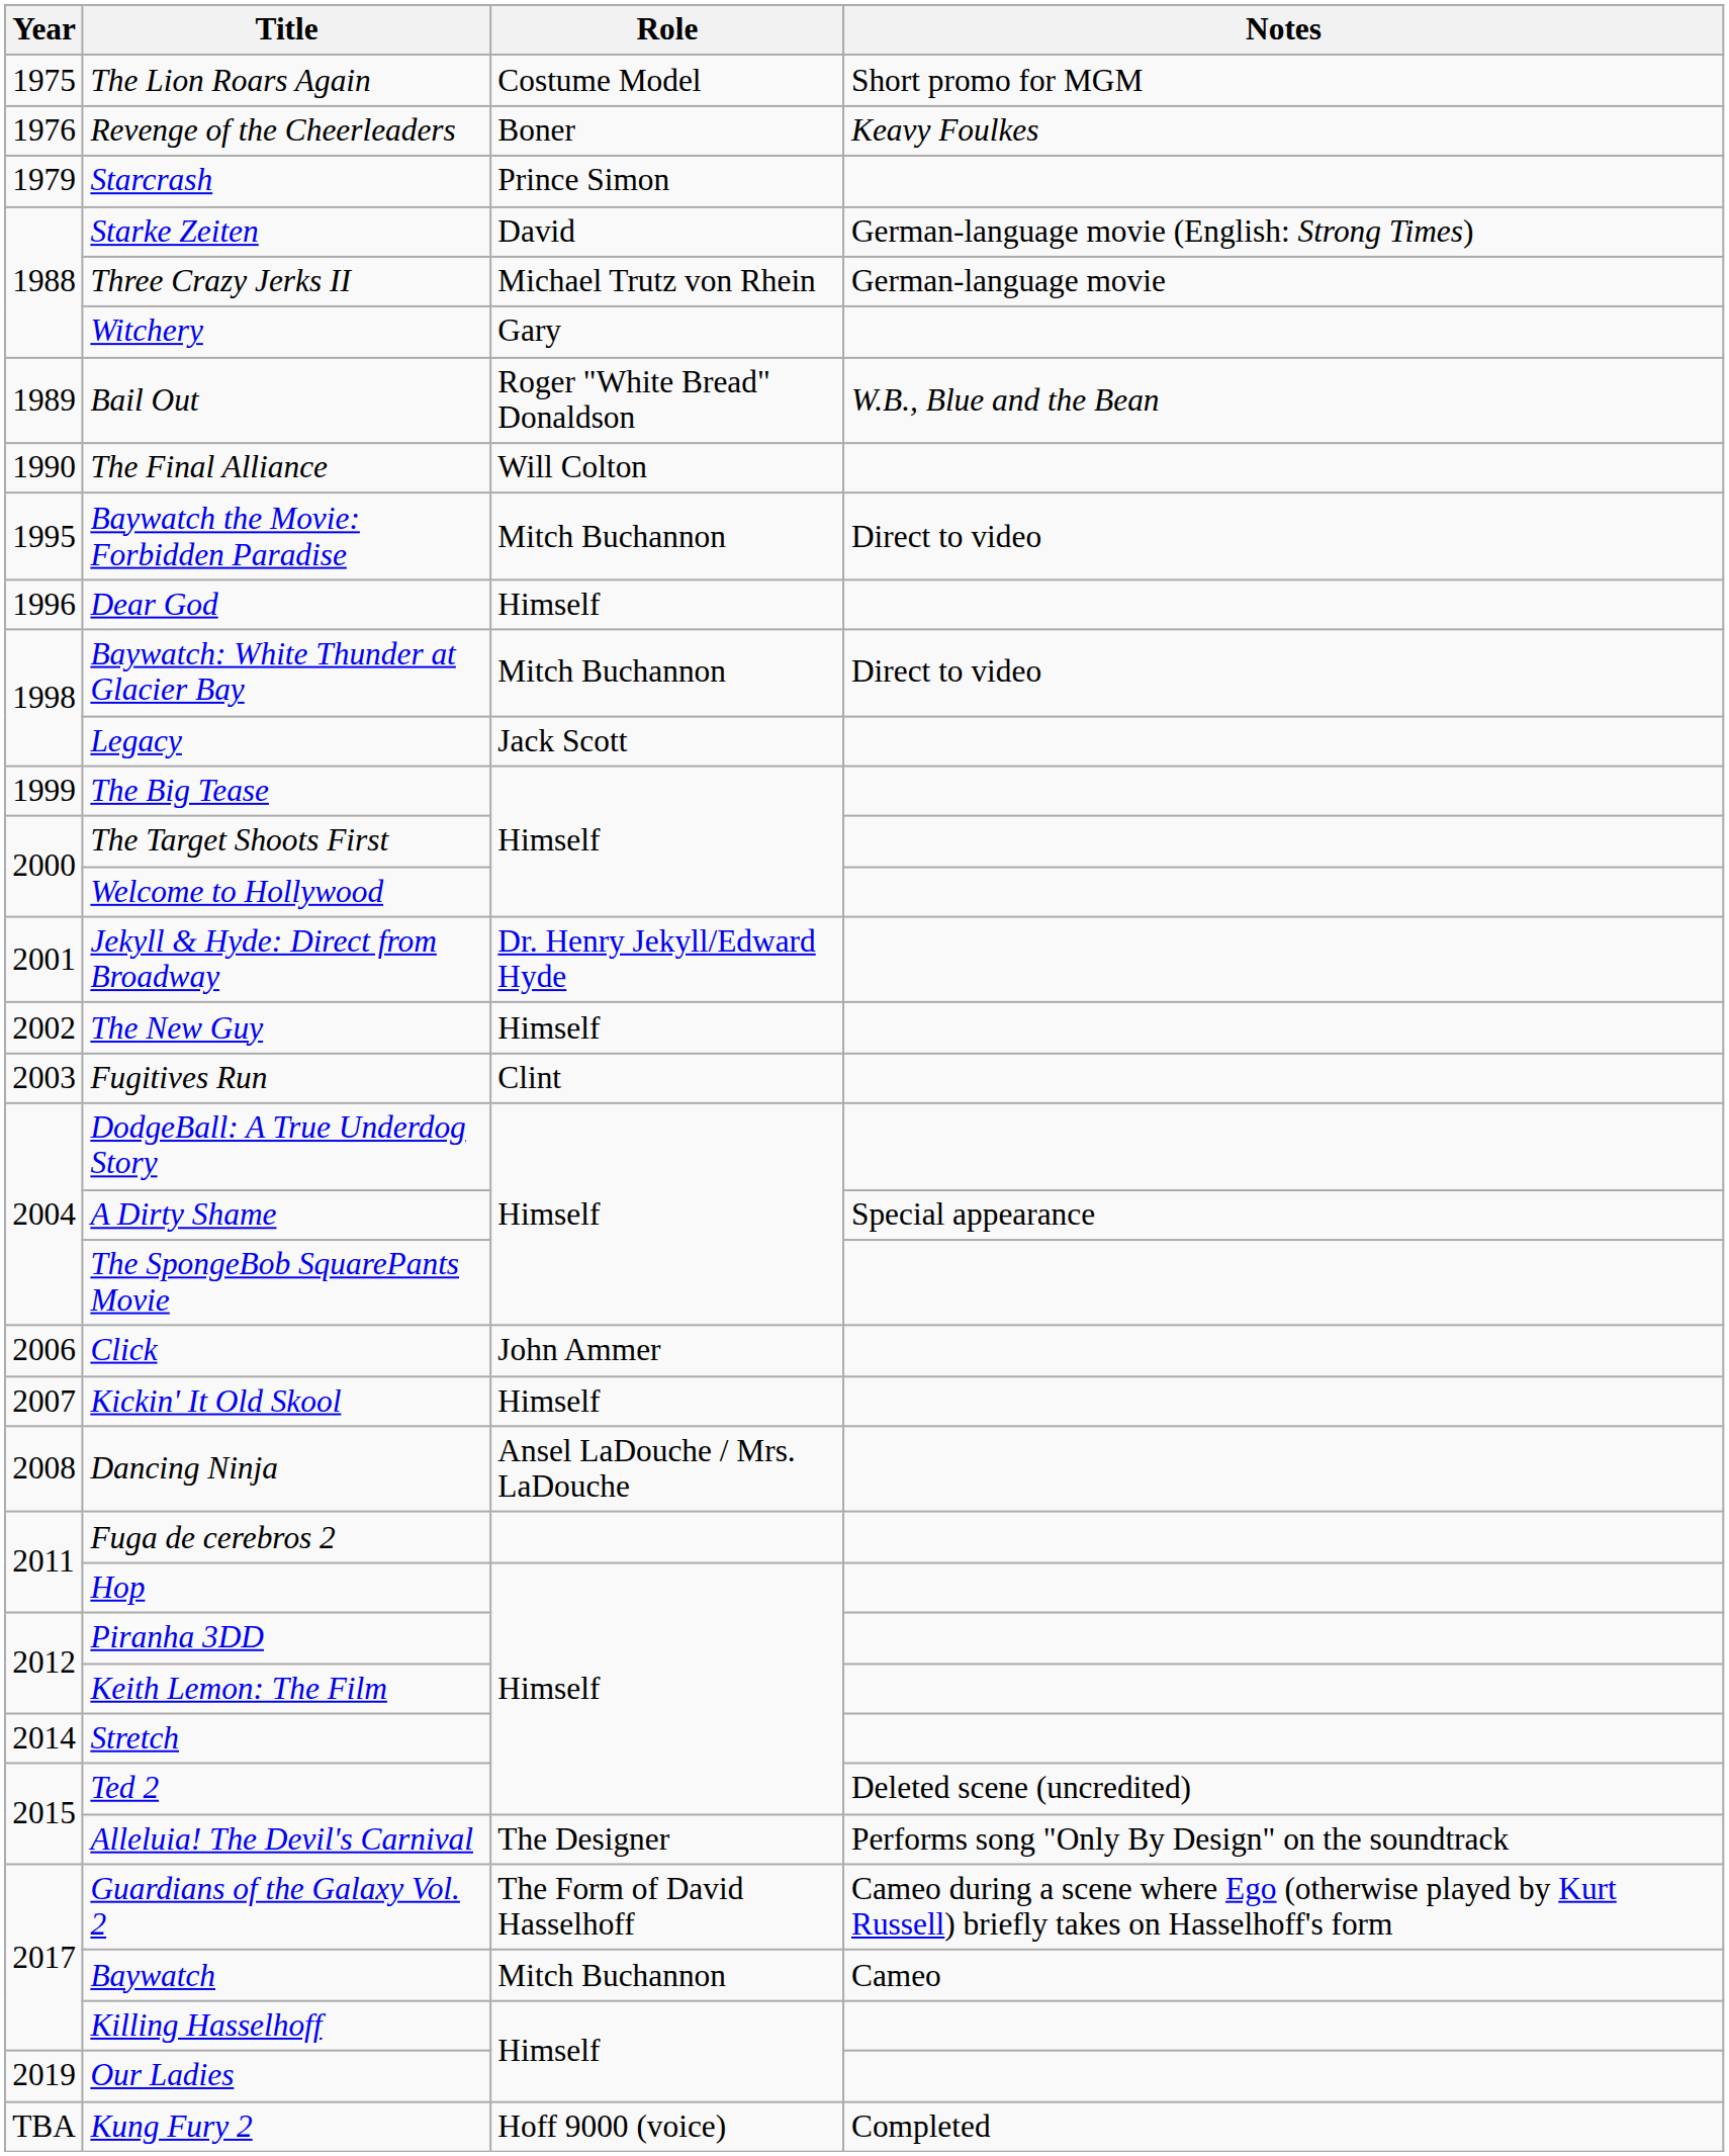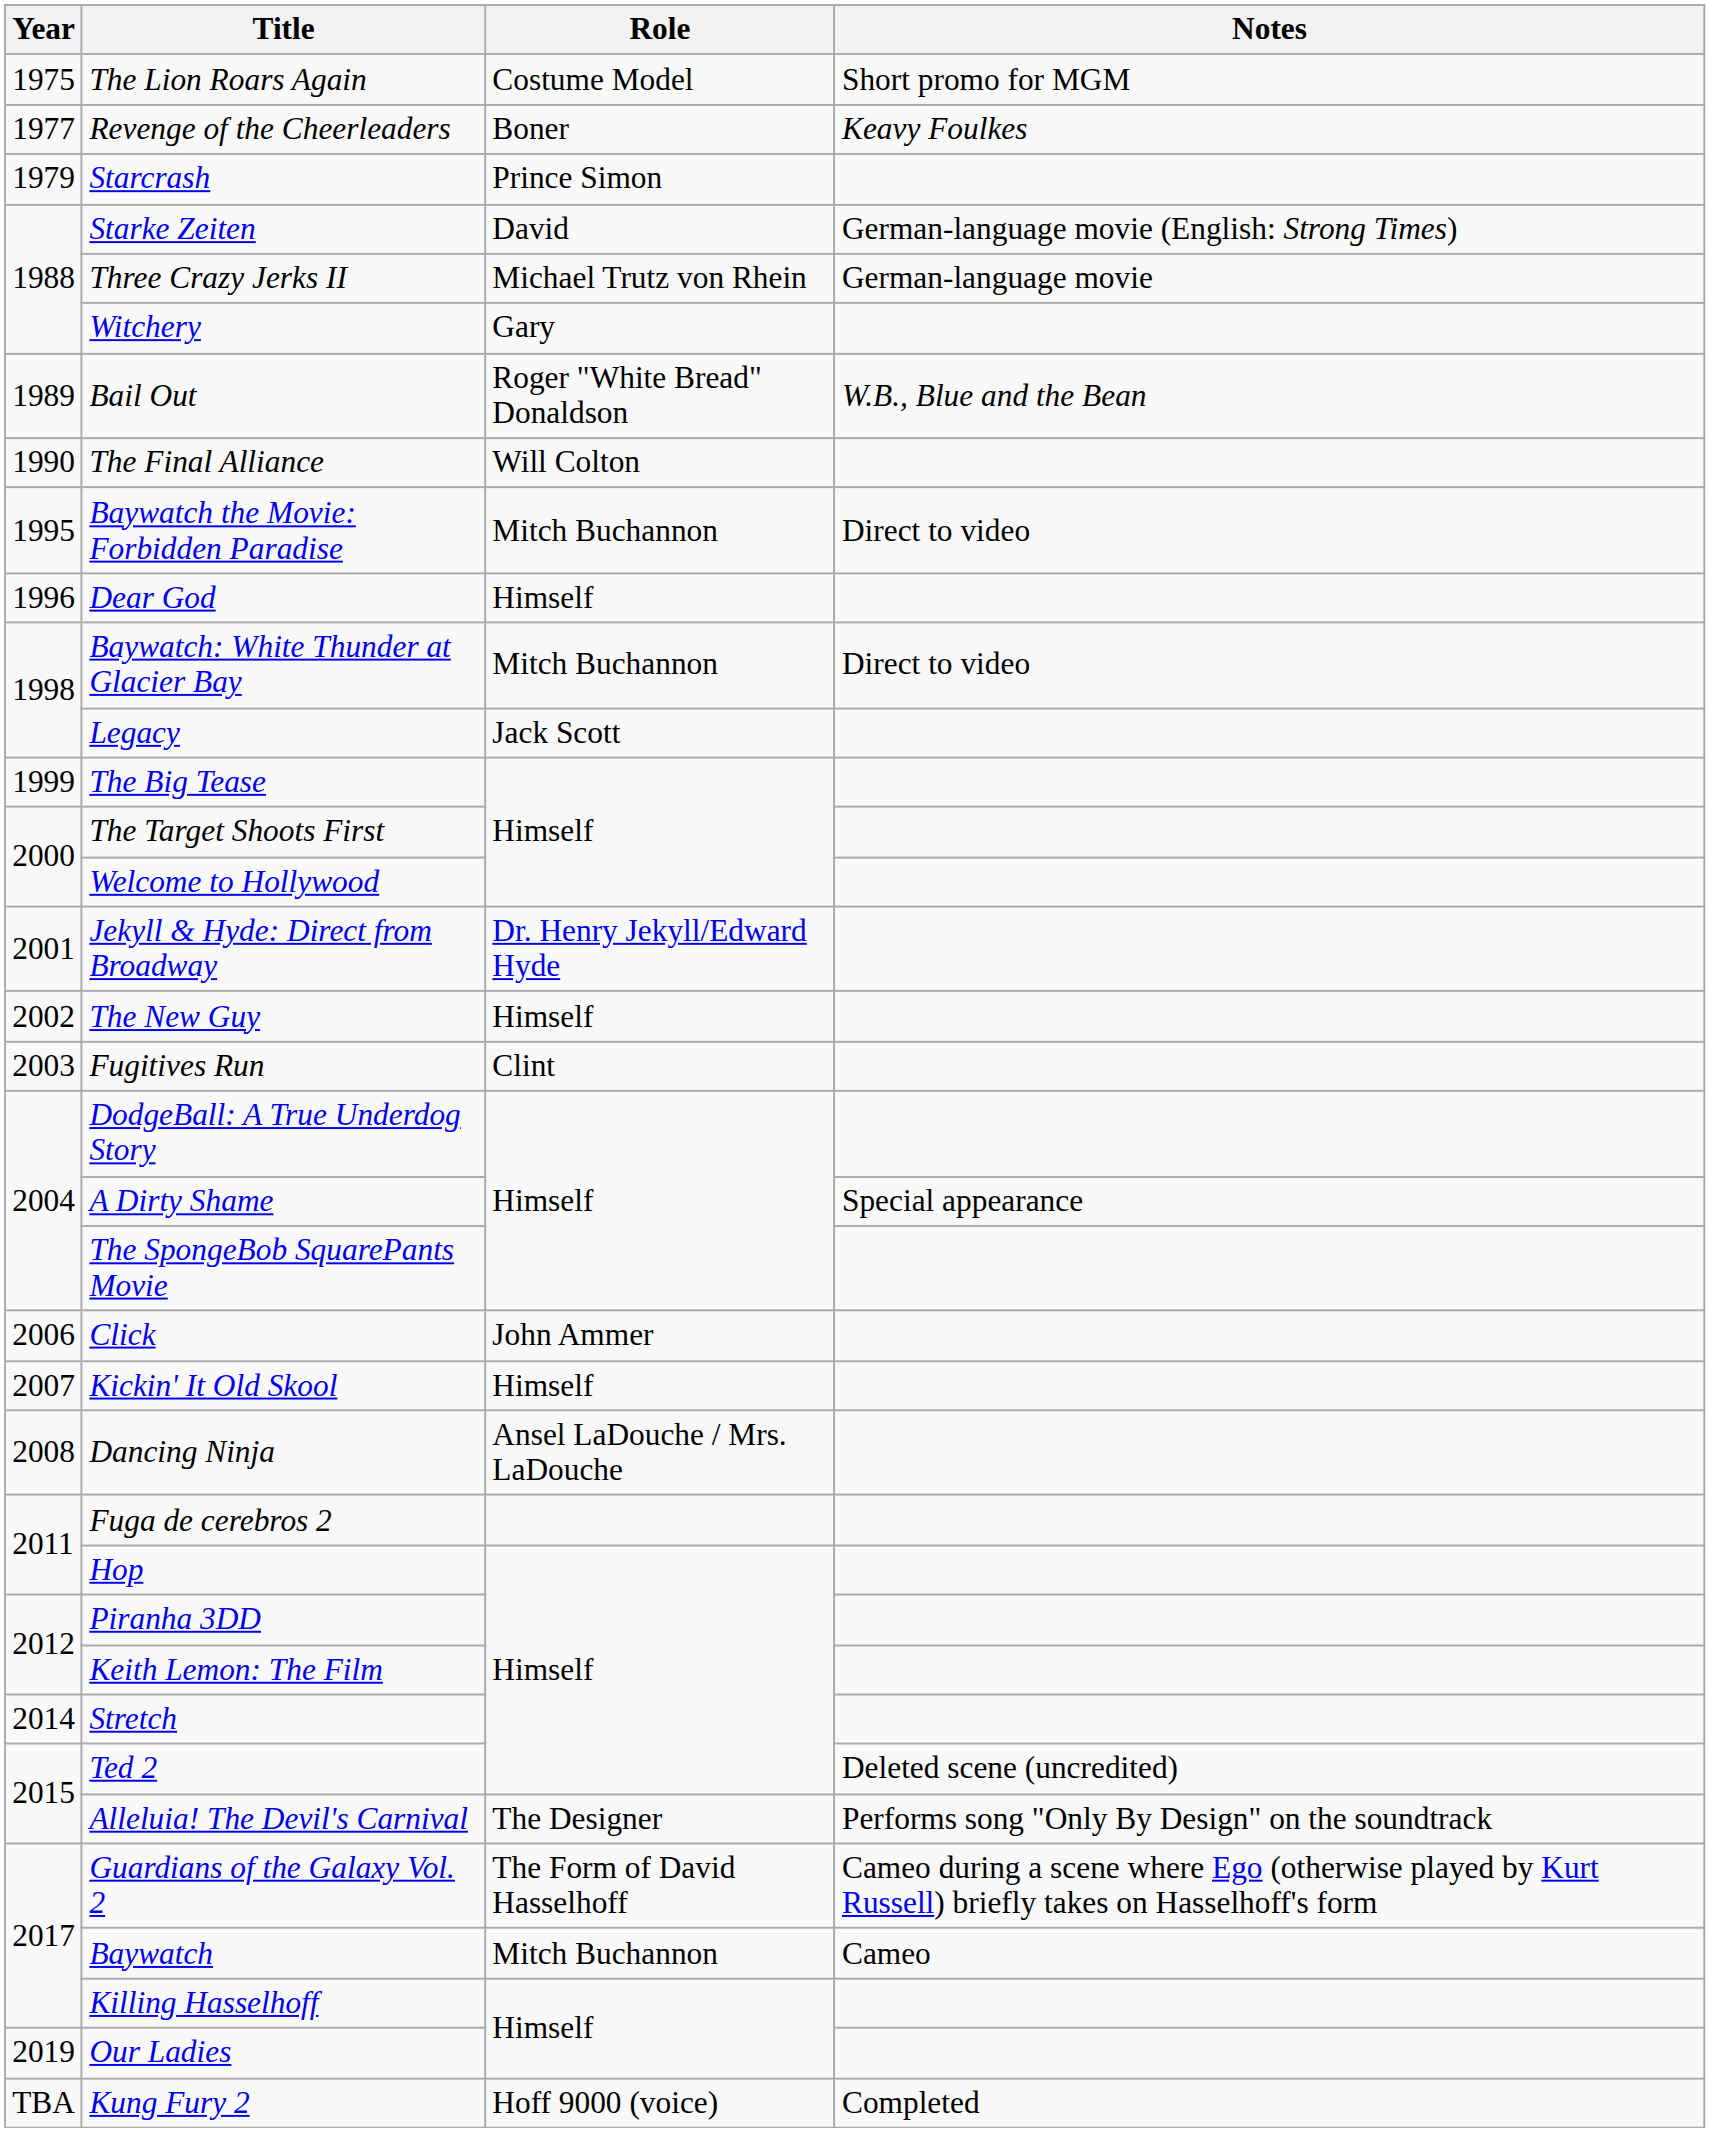 <table class="wikitable sortable">
 <tr>
 <th>Year</th>
 <th>Title</th>
 <th>Role</th>
 <th class="unsortable">Notes</th>
 </tr>
 <tr>
 <td>1975</td>
 <td><em>The Lion Roars Again</em></td>
 <td>Costume Model</td>
 <td>Short promo for MGM</td>
 </tr>
 <tr>
-<td>1976</td>
+<td>1977</td>
 <td><em>Revenge of the Cheerleaders</em></td>
 <td>Boner</td>
 <td><em>Keavy Foulkes</em></td>
 </tr>
 <tr>
 <td>1979</td>
 <td><em><a href='#'>Starcrash</a></em></td>
 <td>Prince Simon</td>
 <td></td>
 </tr>
 <tr>
 <td rowspan=3>1988</td>
 <td><em><a href='#'>Starke Zeiten</a></em></td>
 <td>David</td>
 <td>German-language movie (English: <em>Strong Times</em>)</td>
 </tr>
 <tr>
 <td><em>Three Crazy Jerks II</em></td>
 <td>Michael Trutz von Rhein</td>
 <td>German-language movie</td>
 </tr>
 <tr>
 <td><em><a href='#'>Witchery</a></em></td>
 <td>Gary</td>
 <td></td>
 </tr>
 <tr>
 <td>1989</td>
 <td><em>Bail Out</em></td>
 <td>Roger "White Bread" Donaldson</td>
 <td><em>W.B., Blue and the Bean</em></td>
 </tr>
 <tr>
 <td>1990</td>
 <td><em>The Final Alliance</em></td>
 <td>Will Colton</td>
 <td></td>
 </tr>
 <tr>
 <td>1995</td>
 <td><em><a href='#'>Baywatch the Movie: Forbidden Paradise</a></em></td>
 <td>Mitch Buchannon</td>
 <td>Direct to video</td>
 </tr>
 <tr>
 <td>1996</td>
 <td><em><a href='#'>Dear God</a></em></td>
 <td>Himself</td>
 <td></td>
 </tr>
 <tr>
 <td rowspan="2">1998</td>
 <td><em><a href='#'>Baywatch: White Thunder at Glacier Bay</a></em></td>
 <td>Mitch Buchannon</td>
 <td>Direct to video</td>
 </tr>
 <tr>
 <td><em><a href='#'>Legacy</a></em></td>
 <td>Jack Scott</td>
 <td></td>
 </tr>
 <tr>
 <td>1999</td>
 <td><em><a href='#'>The Big Tease</a></em></td>
 <td rowspan="3">Himself</td>
 <td></td>
 </tr>
 <tr>
 <td rowspan=2>2000</td>
 <td><em>The Target Shoots First</em></td>
 <td></td>
 </tr>
 <tr>
 <td><em><a href='#'>Welcome to Hollywood</a></em></td>
 <td></td>
 </tr>
 <tr>
 <td>2001</td>
 <td><em><a href='#'>Jekyll & Hyde: Direct from Broadway</a></em></td>
 <td><a href='#'>Dr. Henry Jekyll/Edward Hyde</a></td>
 <td></td>
 </tr>
 <tr>
 <td>2002</td>
 <td><em><a href='#'>The New Guy</a></em></td>
 <td>Himself</td>
 <td></td>
 </tr>
 <tr>
 <td>2003</td>
 <td><em>Fugitives Run</em></td>
 <td>Clint</td>
 <td></td>
 </tr>
 <tr>
 <td rowspan=3>2004</td>
 <td><em><a href='#'>DodgeBall: A True Underdog Story</a></em></td>
 <td rowspan="3">Himself</td>
 <td></td>
 </tr>
 <tr>
 <td><em><a href='#'>A Dirty Shame</a></em></td>
 <td>Special appearance</td>
 </tr>
 <tr>
 <td><em><a href='#'>The SpongeBob SquarePants Movie</a></em></td>
 <td></td>
 </tr>
 <tr>
 <td>2006</td>
 <td><em><a href='#'>Click</a></em></td>
 <td>John Ammer</td>
 <td></td>
 </tr>
 <tr>
 <td>2007</td>
 <td><em><a href='#'>Kickin' It Old Skool</a></em></td>
 <td>Himself</td>
 <td></td>
 </tr>
 <tr>
 <td>2008</td>
 <td><em>Dancing Ninja</em></td>
 <td>Ansel LaDouche / Mrs. LaDouche</td>
 <td></td>
 </tr>
 <tr>
 <td rowspan=2>2011</td>
 <td><em>Fuga de cerebros 2</em></td>
 <td></td>
 <td></td>
 </tr>
 <tr>
 <td><em><a href='#'>Hop</a></em></td>
 <td rowspan="5">Himself</td>
 <td></td>
 </tr>
 <tr>
 <td rowspan=2>2012</td>
 <td><em><a href='#'>Piranha 3DD</a></em></td>
 <td></td>
 </tr>
 <tr>
 <td><em><a href='#'>Keith Lemon: The Film</a></em></td>
 <td></td>
 </tr>
 <tr>
 <td>2014</td>
 <td><em><a href='#'>Stretch</a></em></td>
 <td></td>
 </tr>
 <tr>
 <td rowspan="2">2015</td>
 <td><em><a href='#'>Ted 2</a></em></td>
 <td>Deleted scene (uncredited)</td>
 </tr>
 <tr>
 <td><em><a href='#'>Alleluia! The Devil's Carnival</a></em></td>
 <td>The Designer</td>
 <td>Performs song "Only By Design" on the soundtrack</td>
 </tr>
 <tr>
 <td rowspan=3>2017</td>
 <td><em><a href='#'>Guardians of the Galaxy Vol. 2</a></em></td>
 <td>The Form of David Hasselhoff</td>
 <td>Cameo during a scene where <a href='#'>Ego</a> (otherwise played by <a href='#'>Kurt Russell</a>) briefly takes on Hasselhoff's form</td>
 </tr>
 <tr>
 <td><em><a href='#'>Baywatch</a></em></td>
 <td>Mitch Buchannon</td>
 <td>Cameo</td>
 </tr>
 <tr>
 <td><em><a href='#'>Killing Hasselhoff</a></em></td>
 <td rowspan="2">Himself</td>
 <td></td>
 </tr>
 <tr>
 <td rowspan=1>2019</td>
 <td><em><a href='#'>Our Ladies</a></em></td>
 <td></td>
 </tr>
 <tr>
 <td rowspan=1>TBA</td>
 <td><em><a href='#'>Kung Fury 2</a></em></td>
 <td>Hoff 9000 (voice)</td>
 <td>Completed</td>
 </tr>
 </table>
